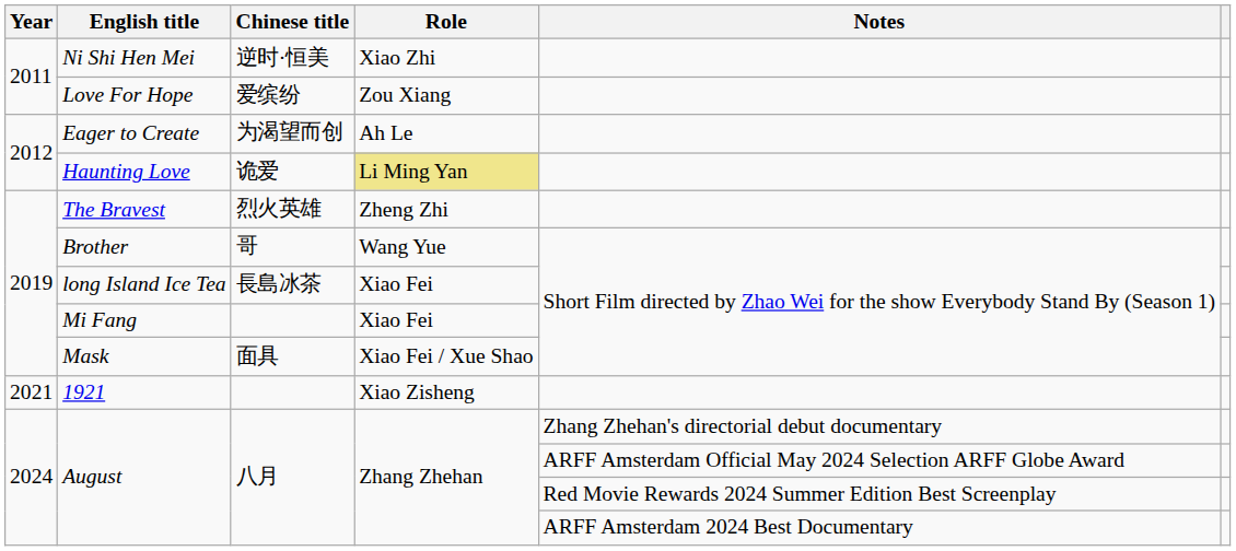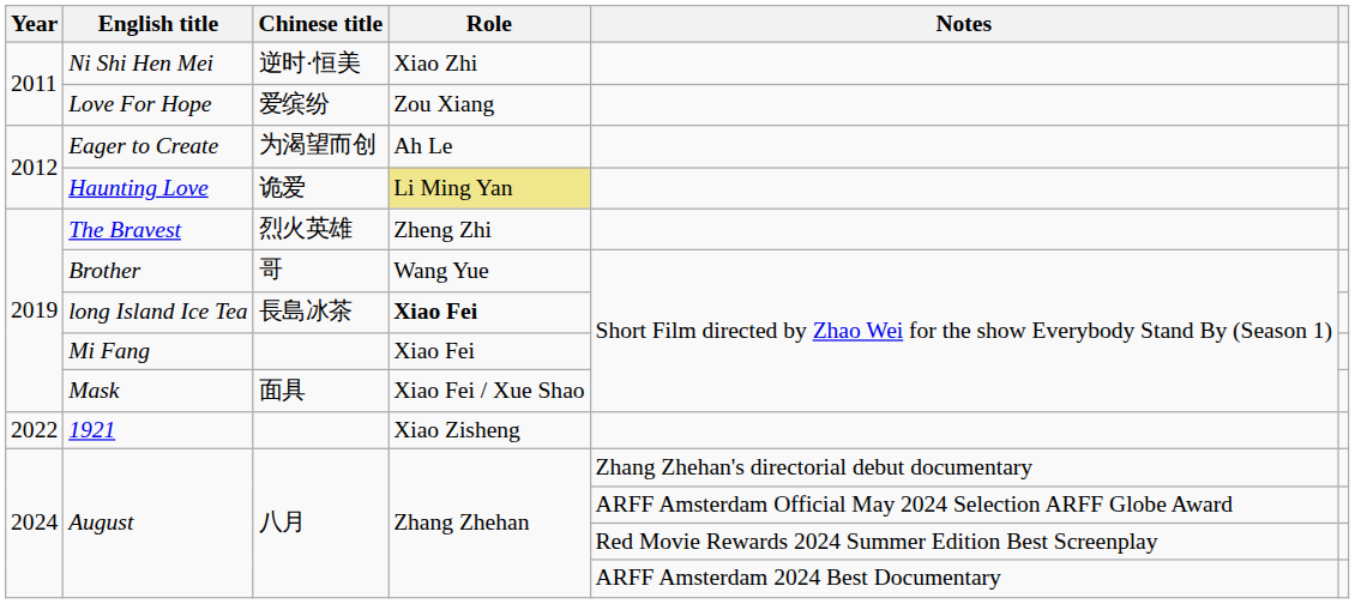 <table class="wikitable plainrowheaders">
 <tr>
 <th>Year</th>
 <th>English title</th>
 <th>Chinese title</th>
 <th>Role</th>
 <th>Notes</th>
 <th></th>
 </tr>
 <tr>
 <td rowspan=2>2011</td>
 <td><em>Ni Shi Hen Mei</em></td>
 <td>逆时·恒美</td>
 <td>Xiao Zhi</td>
 <td></td>
 <td></td>
 </tr>
 <tr>
 <td><em>Love For Hope</em></td>
 <td>爱缤纷</td>
 <td>Zou Xiang</td>
 <td></td>
 <td></td>
 </tr>
 <tr>
 <td rowspan=2>2012</td>
 <td><em>Eager to Create</em></td>
 <td>为渴望而创</td>
 <td>Ah Le</td>
 <td></td>
 <td></td>
 </tr>
 <tr>
 <td><em><a href='#'>Haunting Love</a></em></td>
 <td>诡爱</td>
 <td style="background: khaki;">Li Ming Yan</td>
 <td></td>
 <td></td>
 </tr>
 <tr>
 <td rowspan="5">2019</td>
 <td><em><a href='#'>The Bravest</a></em></td>
 <td>烈火英雄</td>
 <td>Zheng Zhi</td>
 <td></td>
 <td></td>
 </tr>
 <tr>
 <td><em>Brother</em></td>
 <td>哥</td>
 <td>Wang Yue</td>
 <td rowspan="4">Short Film directed by <a href='#'>Zhao Wei</a> for the show Everybody Stand By (Season 1)</td>
 <td></td>
 </tr>
 <tr>
 <td><em>long Island Ice Tea</em></td>
 <td>長島冰茶</td>
-<td>Xiao Fei</td>
+<td><strong>Xiao Fei</strong></td>
 <td></td>
 </tr>
 <tr>
 <td><em>Mi Fang</em></td>
 <td></td>
 <td>Xiao Fei</td>
 <td></td>
 </tr>
 <tr>
 <td><em>Mask</em></td>
 <td>面具</td>
 <td>Xiao Fei / Xue Shao</td>
 <td></td>
 </tr>
 <tr>
-<td>2021</td>
+<td>2022</td>
 <td><em><a href='#'>1921</a></em></td>
 <td></td>
 <td>Xiao Zisheng</td>
 <td></td>
 <td></td>
 </tr>
 <tr>
 <td rowspan="4">2024</td>
 <td rowspan="4"><em>August</em></td>
 <td rowspan="4">八月</td>
 <td rowspan="4">Zhang Zhehan</td>
 <td>Zhang Zhehan's directorial debut documentary</td>
 <td></td>
 </tr>
 <tr>
 <td>ARFF Amsterdam Official May 2024 Selection ARFF Globe Award</td>
 <td></td>
 </tr>
 <tr>
 <td>Red Movie Rewards 2024 Summer Edition Best Screenplay</td>
 <td></td>
 </tr>
 <tr>
 <td>ARFF Amsterdam 2024 Best Documentary</td>
 <td></td>
 </tr>
 </table>
